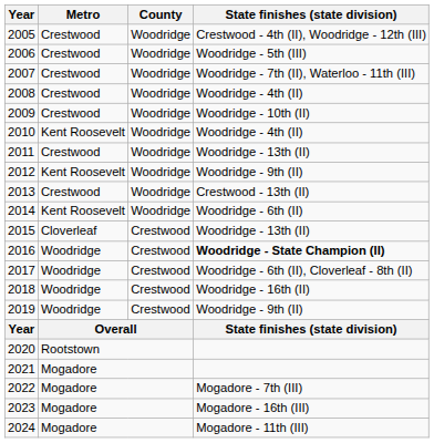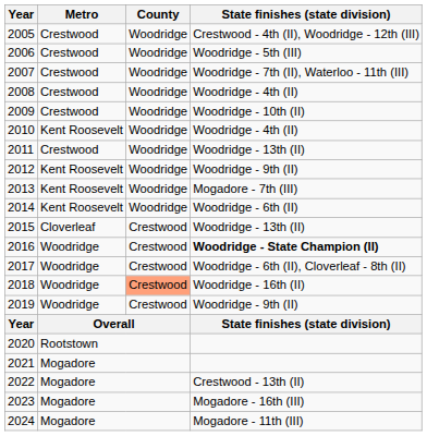 <table class="wikitable">
 <tr>
 <th>Year</th>
 <th>Metro</th>
 <th>County</th>
 <th>State finishes (state division)</th>
 </tr>
 <tr>
 <td>2005</td>
 <td>Crestwood</td>
 <td>Woodridge</td>
 <td>Crestwood - 4th (II), Woodridge - 12th (III)</td>
 </tr>
 <tr>
 <td>2006</td>
 <td>Crestwood</td>
 <td>Woodridge</td>
 <td>Woodridge - 5th (III)</td>
 </tr>
 <tr>
 <td>2007</td>
 <td>Crestwood</td>
 <td>Woodridge</td>
 <td>Woodridge - 7th (II), Waterloo - 11th (III)</td>
 </tr>
 <tr>
 <td>2008</td>
 <td>Crestwood</td>
 <td>Woodridge</td>
 <td>Woodridge - 4th (II)</td>
 </tr>
 <tr>
 <td>2009</td>
 <td>Crestwood</td>
 <td>Woodridge</td>
 <td>Woodridge - 10th (II)</td>
 </tr>
 <tr>
 <td>2010</td>
 <td>Kent Roosevelt</td>
 <td>Woodridge</td>
 <td>Woodridge - 4th (II)</td>
 </tr>
 <tr>
 <td>2011</td>
 <td>Crestwood</td>
 <td>Woodridge</td>
 <td>Woodridge - 13th (II)</td>
 </tr>
 <tr>
 <td>2012</td>
 <td>Kent Roosevelt</td>
 <td>Woodridge</td>
 <td>Woodridge - 9th (II)</td>
 </tr>
 <tr>
 <td>2013</td>
-<td>Crestwood</td>
+<td>Kent Roosevelt</td>
 <td>Woodridge</td>
-<td>Crestwood - 13th (II)</td>
+<td>Mogadore - 7th (III)</td>
 </tr>
 <tr>
 <td>2014</td>
 <td>Kent Roosevelt</td>
 <td>Woodridge</td>
 <td>Woodridge - 6th (II)</td>
 </tr>
 <tr>
 <td>2015</td>
 <td>Cloverleaf</td>
 <td>Crestwood</td>
 <td>Woodridge - 13th (II)</td>
 </tr>
 <tr>
 <td>2016</td>
 <td>Woodridge</td>
 <td>Crestwood</td>
 <td><strong>Woodridge - State Champion (II)</strong></td>
 </tr>
 <tr>
 <td>2017</td>
 <td>Woodridge</td>
 <td>Crestwood</td>
 <td>Woodridge - 6th (II), Cloverleaf - 8th (II)</td>
 </tr>
 <tr>
 <td>2018</td>
 <td>Woodridge</td>
-<td>Crestwood</td>
+<td style="background: lightsalmon;">Crestwood</td>
 <td>Woodridge - 16th (II)</td>
 </tr>
 <tr>
 <td>2019</td>
 <td>Woodridge</td>
 <td>Crestwood</td>
 <td>Woodridge - 9th (II)</td>
 </tr>
 <tr>
 <th>Year</th>
 <th colspan=2>Overall</th>
 <th>State finishes (state division)</th>
 </tr>
 <tr>
 <td>2020</td>
 <td colspan="2">Rootstown</td>
 <td></td>
 </tr>
 <tr>
 <td>2021</td>
 <td colspan="2">Mogadore</td>
 <td></td>
 </tr>
 <tr>
 <td>2022</td>
 <td colspan="2">Mogadore</td>
-<td>Mogadore - 7th (III)</td>
+<td>Crestwood - 13th (II)</td>
 </tr>
 <tr>
 <td>2023</td>
 <td colspan="2">Mogadore</td>
 <td>Mogadore - 16th (III)</td>
 </tr>
 <tr>
 <td>2024</td>
 <td colspan="2">Mogadore</td>
 <td>Mogadore - 11th (III)</td>
 </tr>
 </table>
